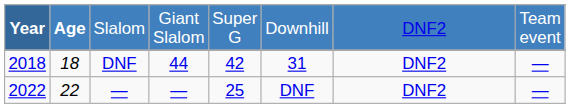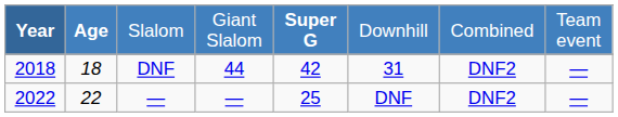 <table class="wikitable" style="font-size:95%; text-align:center; border:grey solid 1px; border-collapse:collapse;" width="40%">
 <tr style="background-color:#369; color:white;">
 <td rowspan="2" colspan="1" width="4%"><strong>Year</strong></td>
 </tr>
 <tr style="background-color:#4180be; color:white;">
 <td width="3%"><strong>Age</strong></td>
 <td width="5%">Slalom</td>
 <td width="5%">Giant<br>Slalom</td>
-<td width="5%">Super G</td>
+<td width="5%"><strong>Super G</strong></td>
 <td width="5%">Downhill</td>
-<td><a href='#'>DNF2</a></td>
+<td width="5%">Combined</td>
 <td width="5%">Team event</td>
 </tr>
 <tr style="background-color:#8CB2D8; color:white;">
 </tr>
 <tr>
 <td><a href='#'>2018</a></td>
 <td><em>18</em></td>
 <td><a href='#'>DNF</a></td>
 <td><a href='#'>44</a></td>
 <td><a href='#'>42</a></td>
 <td><a href='#'>31</a></td>
 <td><a href='#'>DNF2</a></td>
 <td><a href='#'>—</a></td>
 </tr>
 <tr>
 <td><a href='#'>2022</a></td>
 <td><em>22</em></td>
 <td><a href='#'>—</a></td>
 <td><a href='#'>—</a></td>
 <td><a href='#'>25</a></td>
 <td><a href='#'>DNF</a></td>
 <td><a href='#'>DNF2</a></td>
 <td><a href='#'>—</a></td>
 </tr>
 </table>
